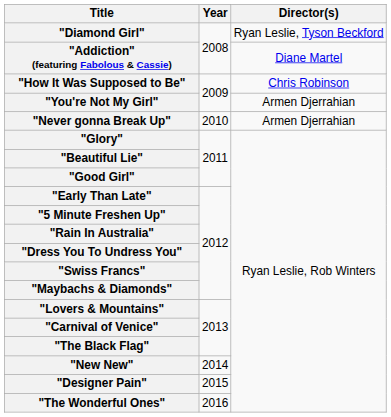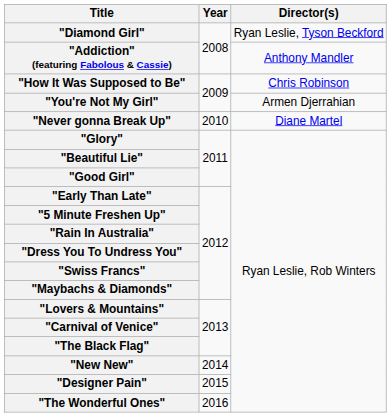 <table class="wikitable plainrowheaders" style="text-align:center;" border="1">
 <tr>
 <th scope="col" style="width:16em;">Title</th>
 <th scope="col">Year</th>
 <th scope="col">Director(s)</th>
 </tr>
 <tr>
 <th scope="row">"Diamond Girl"</th>
 <td rowspan="2">2008</td>
 <td>Ryan Leslie, <a href='#'>Tyson Beckford</a></td>
 </tr>
 <tr>
 <th scope="row">"Addiction"<br><small>(featuring <a href='#'>Fabolous</a> & <a href='#'>Cassie</a>)</small></th>
-<td><a href='#'>Diane Martel</a></td>
+<td><a href='#'>Anthony Mandler</a></td>
 </tr>
 <tr>
 <th scope="row">"How It Was Supposed to Be"</th>
 <td rowspan="2">2009</td>
 <td><a href='#'>Chris Robinson</a></td>
 </tr>
 <tr>
 <th scope="row">"You're Not My Girl"</th>
 <td>Armen Djerrahian</td>
 </tr>
 <tr>
 <th scope="row">"Never gonna Break Up"</th>
 <td rowspan="1">2010</td>
-<td>Armen Djerrahian</td>
+<td><a href='#'>Diane Martel</a></td>
 </tr>
 <tr>
 <th scope="row">"Glory"</th>
 <td rowspan="3">2011</td>
 <td rowspan="15">Ryan Leslie, Rob Winters</td>
 </tr>
 <tr>
 <th scope="row">"Beautiful Lie"</th>
 </tr>
 <tr>
 <th scope="row">"Good Girl"</th>
 </tr>
 <tr>
 <th scope="row">"Early Than Late"</th>
 <td rowspan="6">2012</td>
 </tr>
 <tr>
 <th scope="row">"5 Minute Freshen Up"</th>
 </tr>
 <tr>
 <th scope="row">"Rain In Australia"</th>
 </tr>
 <tr>
 <th scope="row">"Dress You To Undress You"</th>
 </tr>
 <tr>
 <th scope="row">"Swiss Francs"</th>
 </tr>
 <tr>
 <th scope="row">"Maybachs & Diamonds"</th>
 </tr>
 <tr>
 <th scope="row">"Lovers & Mountains"</th>
 <td rowspan="3">2013</td>
 </tr>
 <tr>
 <th scope="row">"Carnival of Venice"</th>
 </tr>
 <tr>
 <th scope="row">"The Black Flag"</th>
 </tr>
 <tr>
 <th scope="row">"New New"</th>
 <td>2014</td>
 </tr>
 <tr>
 <th scope="row">"Designer Pain"</th>
 <td>2015</td>
 </tr>
 <tr>
 <th scope="row">"The Wonderful Ones"</th>
 <td>2016</td>
 </tr>
 </table>
